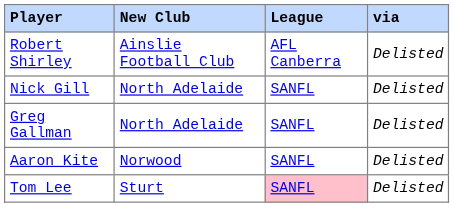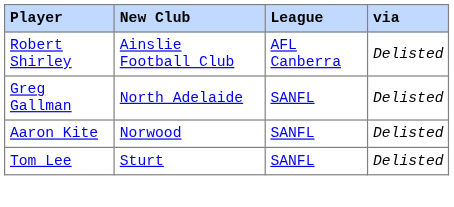 <table border="1" cellpadding="4" cellspacing="0"  style="text-align:left; font-size:95%; border-collapse:collapse; width:60%;">
 <tr style="background:#C1D8FF;">
 <th>Player</th>
 <th>New Club</th>
 <th>League</th>
 <th>via</th>
 </tr>
 <tr>
 <td> <a href='#'>Robert Shirley</a></td>
 <td><a href='#'>Ainslie Football Club</a></td>
 <td><a href='#'>AFL Canberra</a></td>
-<td><em>Delisted</em></td>
-</tr>
-<tr>
-<td> <a href='#'>Nick Gill</a></td>
-<td><a href='#'>North Adelaide</a></td>
-<td><a href='#'>SANFL</a></td>
 <td><em>Delisted</em></td>
 </tr>
 <tr>
 <td> <a href='#'>Greg Gallman</a></td>
 <td><a href='#'>North Adelaide</a></td>
 <td><a href='#'>SANFL</a></td>
 <td><em>Delisted</em></td>
 </tr>
 <tr>
 <td> <a href='#'>Aaron Kite</a></td>
 <td><a href='#'>Norwood</a></td>
 <td><a href='#'>SANFL</a></td>
 <td><em>Delisted</em></td>
 </tr>
 <tr>
 <td> <a href='#'>Tom Lee</a></td>
 <td><a href='#'>Sturt</a></td>
-<td style="background: pink;"><a href='#'>SANFL</a></td>
+<td><a href='#'>SANFL</a></td>
 <td><em>Delisted</em></td>
 </tr>
 </table>
